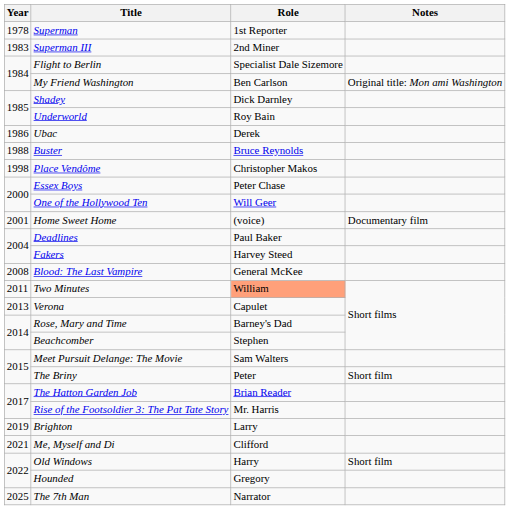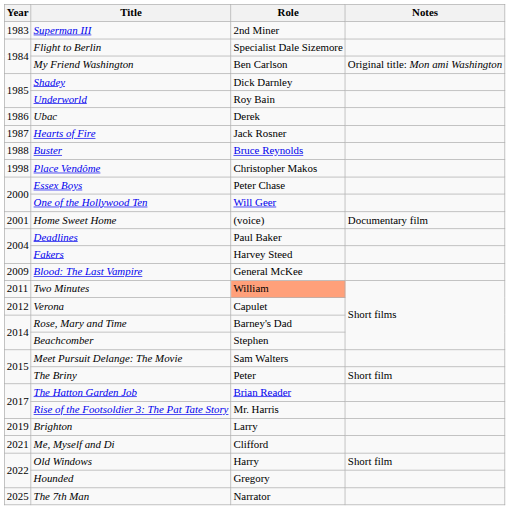 <table class="wikitable">
 <tr>
 <th>Year</th>
 <th>Title</th>
 <th>Role</th>
 <th>Notes</th>
-</tr>
-<tr>
-<td>1978</td>
-<td><em><a href='#'>Superman</a></em></td>
-<td>1st Reporter</td>
-<td></td>
 </tr>
 <tr>
 <td>1983</td>
 <td><em><a href='#'>Superman III</a></em></td>
 <td>2nd Miner</td>
 <td></td>
 </tr>
 <tr>
 <td rowspan="2">1984</td>
 <td><em>Flight to Berlin</em></td>
 <td>Specialist Dale Sizemore</td>
 <td></td>
 </tr>
 <tr>
 <td><em>My Friend Washington</em></td>
 <td>Ben Carlson</td>
 <td>Original title: <em>Mon ami Washington</em></td>
 </tr>
 <tr>
 <td rowspan="2">1985</td>
 <td><em><a href='#'>Shadey</a></em></td>
 <td>Dick Darnley</td>
 <td></td>
 </tr>
 <tr>
 <td><em><a href='#'>Underworld</a></em></td>
 <td>Roy Bain</td>
 <td></td>
 </tr>
 <tr>
 <td>1986</td>
 <td><em>Ubac</em></td>
 <td>Derek</td>
+<td></td>
+</tr>
+<tr>
+<td>1987</td>
+<td><em><a href='#'>Hearts of Fire</a></em></td>
+<td>Jack Rosner</td>
 <td></td>
 </tr>
 <tr>
 <td>1988</td>
 <td><em><a href='#'>Buster</a></em></td>
 <td><a href='#'>Bruce Reynolds</a></td>
 <td></td>
 </tr>
 <tr>
 <td>1998</td>
 <td><em><a href='#'>Place Vendôme</a></em></td>
 <td>Christopher Makos</td>
 <td></td>
 </tr>
 <tr>
 <td rowspan="2">2000</td>
 <td><em><a href='#'>Essex Boys</a></em></td>
 <td>Peter Chase</td>
 <td></td>
 </tr>
 <tr>
 <td><em><a href='#'>One of the Hollywood Ten</a></em></td>
 <td><a href='#'>Will Geer</a></td>
 <td></td>
 </tr>
 <tr>
 <td>2001</td>
 <td><em>Home Sweet Home</em></td>
 <td>(voice)</td>
 <td>Documentary film</td>
 </tr>
 <tr>
 <td rowspan="2">2004</td>
 <td><em><a href='#'>Deadlines</a></em></td>
 <td>Paul Baker</td>
 <td></td>
 </tr>
 <tr>
 <td><em><a href='#'>Fakers</a></em></td>
 <td>Harvey Steed</td>
 <td></td>
 </tr>
 <tr>
-<td>2008</td>
+<td>2009</td>
 <td><em><a href='#'>Blood: The Last Vampire</a></em></td>
 <td>General McKee</td>
 <td></td>
 </tr>
 <tr>
 <td>2011</td>
 <td><em>Two Minutes</em></td>
 <td style="background: lightsalmon;">William</td>
 <td rowspan="4">Short films</td>
 </tr>
 <tr>
-<td>2013</td>
+<td>2012</td>
 <td><em>Verona</em></td>
 <td>Capulet</td>
 </tr>
 <tr>
 <td rowspan="2">2014</td>
 <td><em>Rose, Mary and Time</em></td>
 <td>Barney's Dad</td>
 </tr>
 <tr>
 <td><em>Beachcomber</em></td>
 <td>Stephen</td>
 </tr>
 <tr>
 <td rowspan="2">2015</td>
 <td><em>Meet Pursuit Delange: The Movie</em></td>
 <td>Sam Walters</td>
 </tr>
 <tr>
 <td><em>The Briny</em></td>
 <td>Peter</td>
 <td>Short film</td>
 </tr>
 <tr>
 <td rowspan="2">2017</td>
 <td><em><a href='#'>The Hatton Garden Job</a></em></td>
 <td><a href='#'>Brian Reader</a></td>
 <td></td>
 </tr>
 <tr>
 <td><em><a href='#'>Rise of the Footsoldier 3: The Pat Tate Story</a></em></td>
 <td>Mr. Harris</td>
 <td></td>
 </tr>
 <tr>
 <td>2019</td>
 <td><em>Brighton</em></td>
 <td>Larry</td>
 <td></td>
 </tr>
 <tr>
 <td>2021</td>
 <td><em>Me, Myself and Di</em></td>
 <td>Clifford</td>
 <td></td>
 </tr>
 <tr>
 <td rowspan="2">2022</td>
 <td><em>Old Windows</em></td>
 <td>Harry</td>
 <td>Short film</td>
 </tr>
 <tr>
 <td><em>Hounded</em></td>
 <td>Gregory</td>
 <td></td>
 </tr>
 <tr>
 <td>2025</td>
 <td><em>The 7th Man</em></td>
 <td>Narrator</td>
 <td></td>
 </tr>
 </table>
